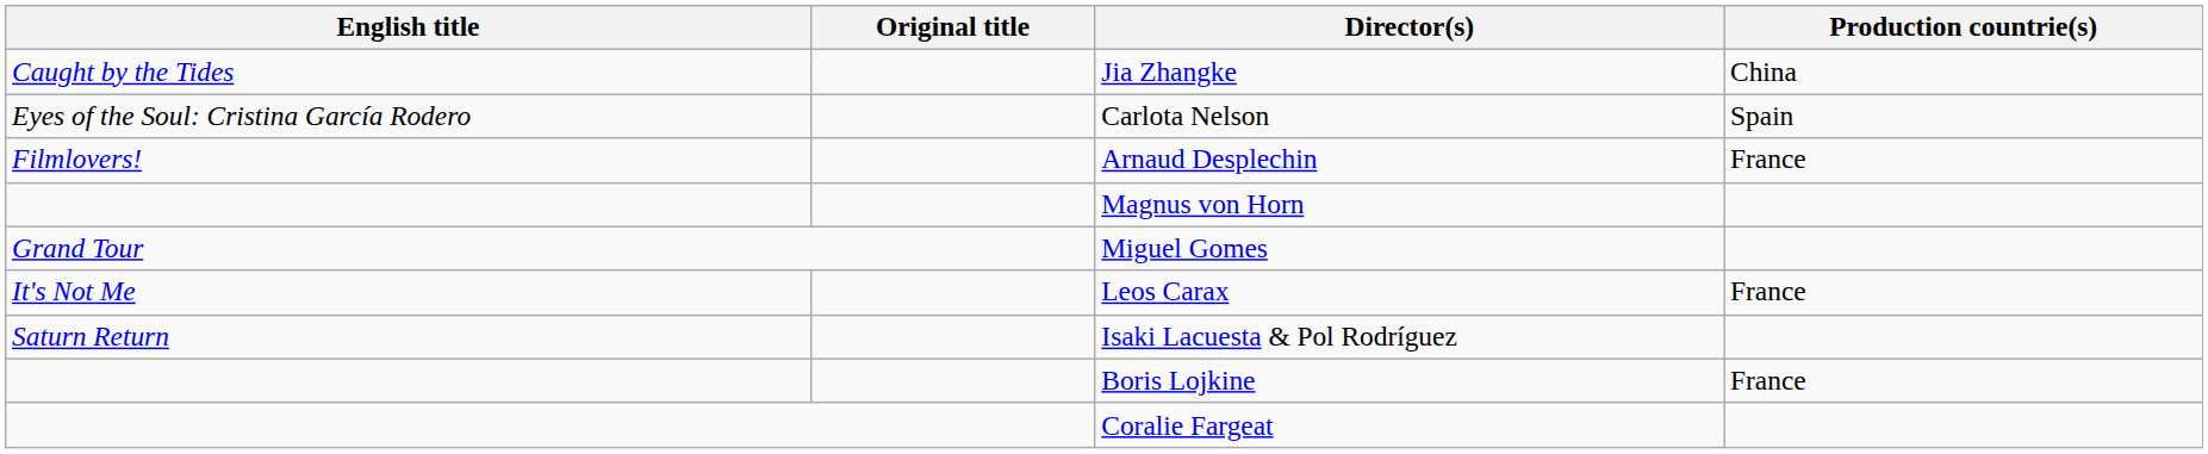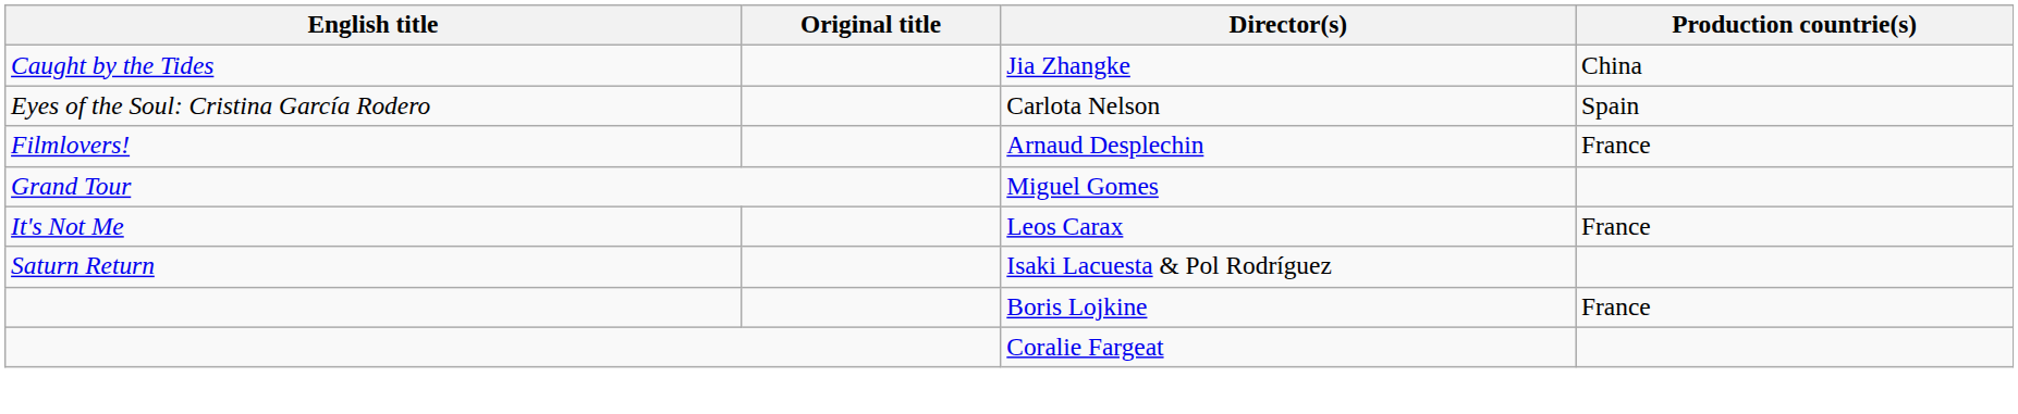 <table class="sortable wikitable" style="width:100%; margin-bottom:4px" cellpadding="5">
 <tr>
 <th scope="col">English title</th>
 <th scope="col">Original title</th>
 <th scope="col">Director(s)</th>
 <th scope="col">Production countrie(s)</th>
 </tr>
 <tr>
 <td><em><a href='#'>Caught by the Tides</a></em></td>
 <td></td>
 <td><a href='#'>Jia Zhangke</a></td>
 <td>China</td>
 </tr>
 <tr>
 <td><em>Eyes of the Soul: Cristina García Rodero</em></td>
 <td></td>
 <td>Carlota Nelson</td>
 <td>Spain</td>
 </tr>
 <tr>
 <td><em><a href='#'>Filmlovers!</a></em></td>
 <td></td>
 <td><a href='#'>Arnaud Desplechin</a></td>
 <td>France</td>
-</tr>
-<tr>
-<td></td>
-<td></td>
-<td><a href='#'>Magnus von Horn</a></td>
-<td></td>
 </tr>
 <tr>
 <td colspan = "2"><a href='#'><em>Grand Tour</em></a></td>
 <td><a href='#'>Miguel Gomes</a></td>
 <td></td>
 </tr>
 <tr>
 <td><em><a href='#'>It's Not Me</a></em></td>
 <td></td>
 <td><a href='#'>Leos Carax</a></td>
 <td>France</td>
 </tr>
 <tr>
 <td><a href='#'><em>Saturn Return</em></a></td>
 <td></td>
 <td><a href='#'>Isaki Lacuesta</a> & Pol Rodríguez</td>
 <td></td>
 </tr>
 <tr>
 <td></td>
 <td></td>
 <td><a href='#'>Boris Lojkine</a></td>
 <td>France</td>
 </tr>
 <tr>
 <td colspan = "2"></td>
 <td><a href='#'>Coralie Fargeat</a></td>
 <td></td>
 </tr>
 </table>
